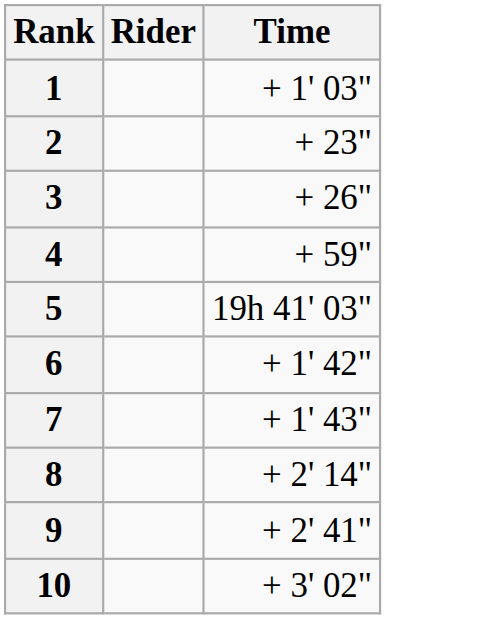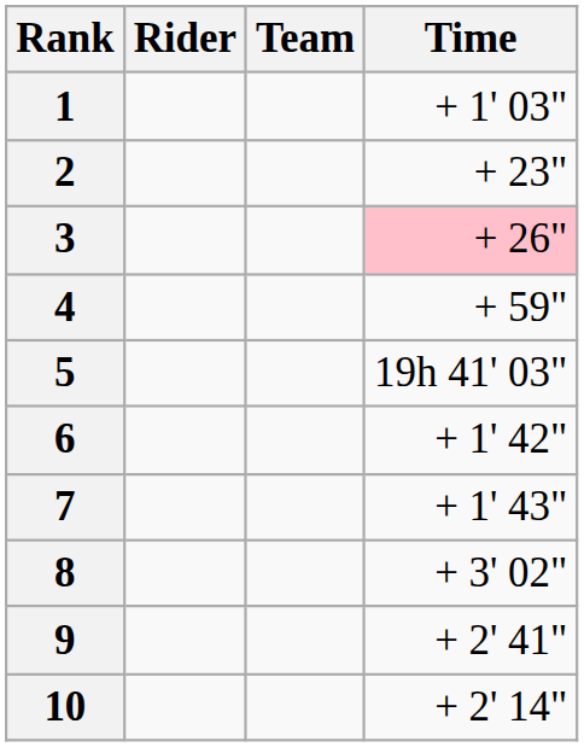 <table class="wikitable" margin-bottom:0;">
 <tr>
 <th scope="col">Rank</th>
 <th scope="col">Rider</th>
+<th scope="col">Team</th>
 <th scope="col">Time</th>
 </tr>
 <tr>
 <th scope="row">1</th>
 <td> </td>
+<td></td>
 <td align="right">+ 1' 03"</td>
 </tr>
 <tr>
 <th scope="row">2</th>
+<td></td>
 <td></td>
 <td align="right">+ 23"</td>
 </tr>
 <tr>
 <th scope="row">3</th>
 <td></td>
-<td align="right">+ 26"</td>
+<td></td>
+<td align="right" style="background: pink;">+ 26"</td>
 </tr>
 <tr>
 <th scope="row">4</th>
 <td> </td>
+<td></td>
 <td align="right">+ 59"</td>
 </tr>
 <tr>
 <th scope="row">5</th>
+<td></td>
 <td></td>
 <td align="right">19h 41' 03"</td>
 </tr>
 <tr>
 <th scope="row">6</th>
 <td></td>
+<td></td>
 <td align="right">+ 1' 42"</td>
 </tr>
 <tr>
 <th scope="row">7</th>
 <td> </td>
+<td></td>
 <td align="right">+ 1' 43"</td>
 </tr>
 <tr>
 <th scope="row">8</th>
 <td></td>
-<td align="right">+ 2' 14"</td>
+<td></td>
+<td align="right">+ 3' 02"</td>
 </tr>
 <tr>
 <th scope="row">9</th>
+<td></td>
 <td></td>
 <td align="right">+ 2' 41"</td>
 </tr>
 <tr>
 <th scope="row">10</th>
 <td></td>
-<td align="right">+ 3' 02"</td>
+<td></td>
+<td align="right">+ 2' 14"</td>
 </tr>
 </table>
